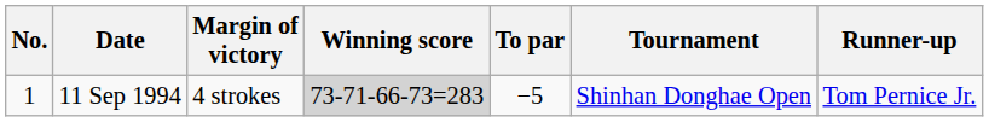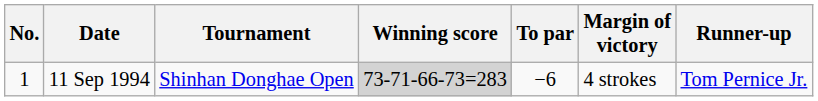 <table class="wikitable" style="font-size:95%;">
 <tr>
 <th>No.</th>
 <th>Date</th>
-<th>Margin of<br>victory</th>
+<th>Tournament</th>
 <th>Winning score</th>
 <th>To par</th>
-<th>Tournament</th>
+<th>Margin of<br>victory</th>
 <th>Runner-up</th>
 </tr>
 <tr>
 <td align=center>1</td>
 <td align=right>11 Sep 1994</td>
+<td><a href='#'>Shinhan Donghae Open</a></td>
+<td align=right style="background: lightgrey;">73-71-66-73=283</td>
+<td align=center>−6</td>
 <td>4 strokes</td>
-<td align=right style="background: lightgrey;">73-71-66-73=283</td>
-<td align=center>−5</td>
-<td><a href='#'>Shinhan Donghae Open</a></td>
 <td> <a href='#'>Tom Pernice Jr.</a></td>
 </tr>
 </table>
